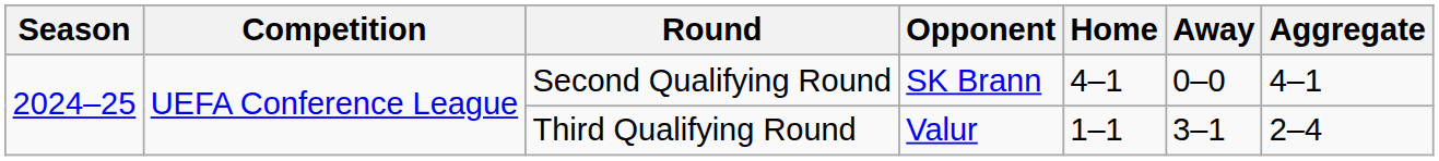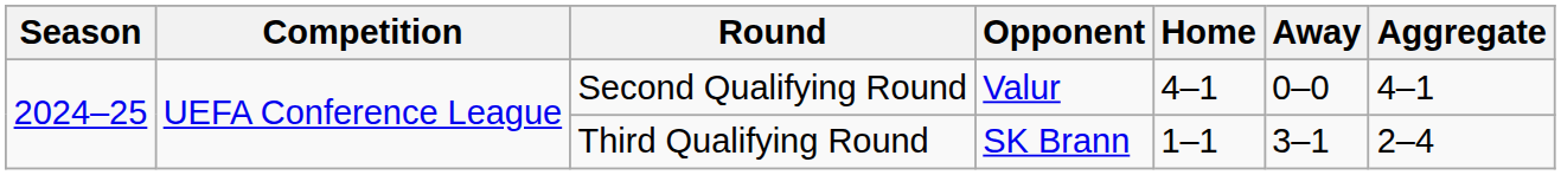 <table class="wikitable">
 <tr>
 <th>Season</th>
 <th>Competition</th>
 <th>Round</th>
 <th>Opponent</th>
 <th>Home</th>
 <th>Away</th>
 <th>Aggregate</th>
 </tr>
 <tr>
 <td rowspan="2"><a href='#'>2024–25</a></td>
 <td rowspan="2"><a href='#'>UEFA Conference League</a></td>
 <td>Second Qualifying Round</td>
-<td> <a href='#'>SK Brann</a></td>
+<td> <a href='#'>Valur</a></td>
 <td>4–1</td>
 <td>0–0</td>
 <td>4–1</td>
 </tr>
 <tr>
 <td>Third Qualifying Round</td>
-<td> <a href='#'>Valur</a></td>
+<td> <a href='#'>SK Brann</a></td>
 <td>1–1</td>
 <td>3–1</td>
 <td>2–4</td>
 </tr>
 </table>
